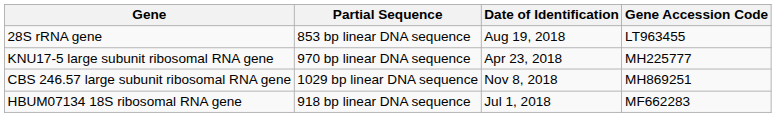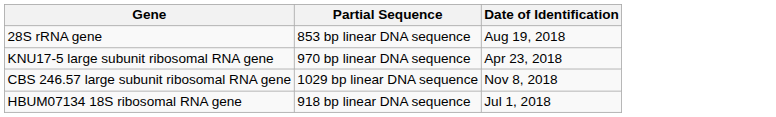 <table class="wikitable sortable">
 <tr>
 <th>Gene</th>
 <th>Partial Sequence</th>
 <th>Date of Identification</th>
-<th>Gene Accession Code</th>
 </tr>
 <tr>
 <td>28S rRNA gene</td>
 <td>853 bp linear DNA sequence</td>
 <td>Aug 19, 2018</td>
-<td>LT963455</td>
 </tr>
 <tr>
 <td>KNU17-5 large subunit ribosomal RNA gene</td>
 <td>970 bp linear DNA sequence</td>
 <td>Apr 23, 2018</td>
-<td>MH225777</td>
 </tr>
 <tr>
 <td>CBS 246.57 large subunit ribosomal RNA gene</td>
 <td>1029 bp linear DNA sequence</td>
 <td>Nov 8, 2018</td>
-<td>MH869251</td>
 </tr>
 <tr>
 <td>HBUM07134 18S ribosomal RNA gene</td>
 <td>918 bp linear DNA sequence</td>
 <td>Jul 1, 2018</td>
-<td>MF662283</td>
 </tr>
 </table>
